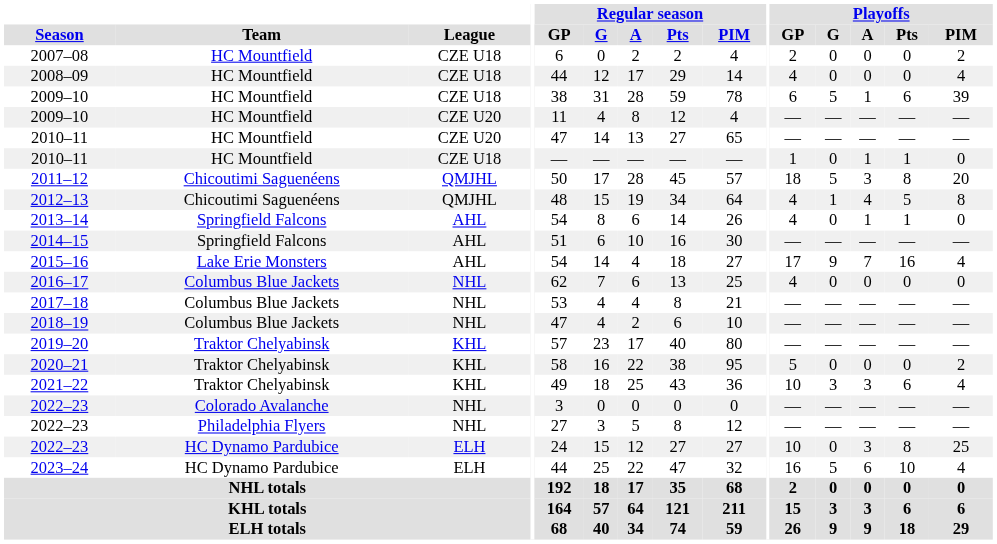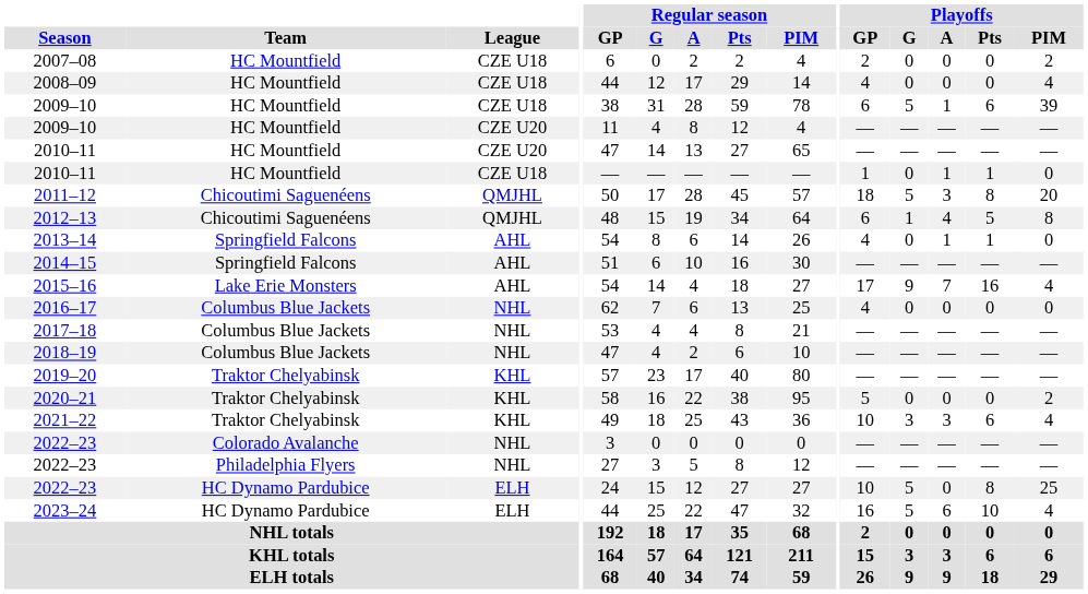 <table border="0" cellpadding="1" cellspacing="0" style="text-align:center; width:60em">
 <tr bgcolor="#e0e0e0">
 <th colspan="3" bgcolor="#ffffff"></th>
 <th rowspan="99" bgcolor="#ffffff"></th>
 <th colspan="5"><a href='#'>Regular season</a></th>
 <th rowspan="99" bgcolor="#ffffff"></th>
 <th colspan="5"><a href='#'>Playoffs</a></th>
 </tr>
 <tr bgcolor="#e0e0e0">
 <th><a href='#'>Season</a></th>
 <th>Team</th>
 <th>League</th>
 <th>GP</th>
 <th><a href='#'>G</a></th>
 <th><a href='#'>A</a></th>
 <th><a href='#'>Pts</a></th>
 <th><a href='#'>PIM</a></th>
 <th>GP</th>
 <th>G</th>
 <th>A</th>
 <th>Pts</th>
 <th>PIM</th>
 </tr>
 <tr>
 <td>2007–08</td>
 <td><a href='#'>HC Mountfield</a></td>
 <td>CZE U18</td>
 <td>6</td>
 <td>0</td>
 <td>2</td>
 <td>2</td>
 <td>4</td>
 <td>2</td>
 <td>0</td>
 <td>0</td>
 <td>0</td>
 <td>2</td>
 </tr>
 <tr bgcolor="#f0f0f0">
 <td>2008–09</td>
 <td>HC Mountfield</td>
 <td>CZE U18</td>
 <td>44</td>
 <td>12</td>
 <td>17</td>
 <td>29</td>
 <td>14</td>
 <td>4</td>
 <td>0</td>
 <td>0</td>
 <td>0</td>
 <td>4</td>
 </tr>
 <tr>
 <td>2009–10</td>
 <td>HC Mountfield</td>
 <td>CZE U18</td>
 <td>38</td>
 <td>31</td>
 <td>28</td>
 <td>59</td>
 <td>78</td>
 <td>6</td>
 <td>5</td>
 <td>1</td>
 <td>6</td>
 <td>39</td>
 </tr>
 <tr bgcolor="#f0f0f0">
 <td>2009–10</td>
 <td>HC Mountfield</td>
 <td>CZE U20</td>
 <td>11</td>
 <td>4</td>
 <td>8</td>
 <td>12</td>
 <td>4</td>
 <td>—</td>
 <td>—</td>
 <td>—</td>
 <td>—</td>
 <td>—</td>
 </tr>
 <tr>
 <td>2010–11</td>
 <td>HC Mountfield</td>
 <td>CZE U20</td>
 <td>47</td>
 <td>14</td>
 <td>13</td>
 <td>27</td>
 <td>65</td>
 <td>—</td>
 <td>—</td>
 <td>—</td>
 <td>—</td>
 <td>—</td>
 </tr>
 <tr bgcolor="#f0f0f0">
 <td>2010–11</td>
 <td>HC Mountfield</td>
 <td>CZE U18</td>
 <td>—</td>
 <td>—</td>
 <td>—</td>
 <td>—</td>
 <td>—</td>
 <td>1</td>
 <td>0</td>
 <td>1</td>
 <td>1</td>
 <td>0</td>
 </tr>
 <tr>
 <td><a href='#'>2011–12</a></td>
 <td><a href='#'>Chicoutimi Saguenéens</a></td>
 <td><a href='#'>QMJHL</a></td>
 <td>50</td>
 <td>17</td>
 <td>28</td>
 <td>45</td>
 <td>57</td>
 <td>18</td>
 <td>5</td>
 <td>3</td>
 <td>8</td>
 <td>20</td>
 </tr>
 <tr bgcolor="#f0f0f0">
 <td><a href='#'>2012–13</a></td>
 <td>Chicoutimi Saguenéens</td>
 <td>QMJHL</td>
 <td>48</td>
 <td>15</td>
 <td>19</td>
 <td>34</td>
 <td>64</td>
-<td>4</td>
+<td>6</td>
 <td>1</td>
 <td>4</td>
 <td>5</td>
 <td>8</td>
 </tr>
 <tr>
 <td><a href='#'>2013–14</a></td>
 <td><a href='#'>Springfield Falcons</a></td>
 <td><a href='#'>AHL</a></td>
 <td>54</td>
 <td>8</td>
 <td>6</td>
 <td>14</td>
 <td>26</td>
 <td>4</td>
 <td>0</td>
 <td>1</td>
 <td>1</td>
 <td>0</td>
 </tr>
 <tr bgcolor="#f0f0f0">
 <td><a href='#'>2014–15</a></td>
 <td>Springfield Falcons</td>
 <td>AHL</td>
 <td>51</td>
 <td>6</td>
 <td>10</td>
 <td>16</td>
 <td>30</td>
 <td>—</td>
 <td>—</td>
 <td>—</td>
 <td>—</td>
 <td>—</td>
 </tr>
 <tr>
 <td><a href='#'>2015–16</a></td>
 <td><a href='#'>Lake Erie Monsters</a></td>
 <td>AHL</td>
 <td>54</td>
 <td>14</td>
 <td>4</td>
 <td>18</td>
 <td>27</td>
 <td>17</td>
 <td>9</td>
 <td>7</td>
 <td>16</td>
 <td>4</td>
 </tr>
 <tr bgcolor="#f0f0f0">
 <td><a href='#'>2016–17</a></td>
 <td><a href='#'>Columbus Blue Jackets</a></td>
 <td><a href='#'>NHL</a></td>
 <td>62</td>
 <td>7</td>
 <td>6</td>
 <td>13</td>
 <td>25</td>
 <td>4</td>
 <td>0</td>
 <td>0</td>
 <td>0</td>
 <td>0</td>
 </tr>
 <tr>
 <td><a href='#'>2017–18</a></td>
 <td>Columbus Blue Jackets</td>
 <td>NHL</td>
 <td>53</td>
 <td>4</td>
 <td>4</td>
 <td>8</td>
 <td>21</td>
 <td>—</td>
 <td>—</td>
 <td>—</td>
 <td>—</td>
 <td>—</td>
 </tr>
 <tr bgcolor="#f0f0f0">
 <td><a href='#'>2018–19</a></td>
 <td>Columbus Blue Jackets</td>
 <td>NHL</td>
 <td>47</td>
 <td>4</td>
 <td>2</td>
 <td>6</td>
 <td>10</td>
 <td>—</td>
 <td>—</td>
 <td>—</td>
 <td>—</td>
 <td>—</td>
 </tr>
 <tr>
 <td><a href='#'>2019–20</a></td>
 <td><a href='#'>Traktor Chelyabinsk</a></td>
 <td><a href='#'>KHL</a></td>
 <td>57</td>
 <td>23</td>
 <td>17</td>
 <td>40</td>
 <td>80</td>
 <td>—</td>
 <td>—</td>
 <td>—</td>
 <td>—</td>
 <td>—</td>
 </tr>
 <tr bgcolor="#f0f0f0">
 <td><a href='#'>2020–21</a></td>
 <td>Traktor Chelyabinsk</td>
 <td>KHL</td>
 <td>58</td>
 <td>16</td>
 <td>22</td>
 <td>38</td>
 <td>95</td>
 <td>5</td>
 <td>0</td>
 <td>0</td>
 <td>0</td>
 <td>2</td>
 </tr>
 <tr>
 <td><a href='#'>2021–22</a></td>
 <td>Traktor Chelyabinsk</td>
 <td>KHL</td>
 <td>49</td>
 <td>18</td>
 <td>25</td>
 <td>43</td>
 <td>36</td>
 <td>10</td>
 <td>3</td>
 <td>3</td>
 <td>6</td>
 <td>4</td>
 </tr>
 <tr bgcolor="#f0f0f0">
 <td><a href='#'>2022–23</a></td>
 <td><a href='#'>Colorado Avalanche</a></td>
 <td>NHL</td>
 <td>3</td>
 <td>0</td>
 <td>0</td>
 <td>0</td>
 <td>0</td>
 <td>—</td>
 <td>—</td>
 <td>—</td>
 <td>—</td>
 <td>—</td>
 </tr>
 <tr>
 <td>2022–23</td>
 <td><a href='#'>Philadelphia Flyers</a></td>
 <td>NHL</td>
 <td>27</td>
 <td>3</td>
 <td>5</td>
 <td>8</td>
 <td>12</td>
 <td>—</td>
 <td>—</td>
 <td>—</td>
 <td>—</td>
 <td>—</td>
 </tr>
 <tr bgcolor="#f0f0f0">
 <td><a href='#'>2022–23</a></td>
 <td><a href='#'>HC Dynamo Pardubice</a></td>
 <td><a href='#'>ELH</a></td>
 <td>24</td>
 <td>15</td>
 <td>12</td>
 <td>27</td>
 <td>27</td>
 <td>10</td>
+<td>5</td>
 <td>0</td>
-<td>3</td>
 <td>8</td>
 <td>25</td>
 </tr>
 <tr>
 <td><a href='#'>2023–24</a></td>
 <td>HC Dynamo Pardubice</td>
 <td>ELH</td>
 <td>44</td>
 <td>25</td>
 <td>22</td>
 <td>47</td>
 <td>32</td>
 <td>16</td>
 <td>5</td>
 <td>6</td>
 <td>10</td>
 <td>4</td>
 </tr>
 <tr bgcolor="#e0e0e0">
 <th colspan="3">NHL totals</th>
 <th>192</th>
 <th>18</th>
 <th>17</th>
 <th>35</th>
 <th>68</th>
 <th>2</th>
 <th>0</th>
 <th>0</th>
 <th>0</th>
 <th>0</th>
 </tr>
 <tr bgcolor="#e0e0e0">
 <th colspan="3">KHL totals</th>
 <th>164</th>
 <th>57</th>
 <th>64</th>
 <th>121</th>
 <th>211</th>
 <th>15</th>
 <th>3</th>
 <th>3</th>
 <th>6</th>
 <th>6</th>
 </tr>
 <tr bgcolor="#e0e0e0">
 <th colspan="3">ELH totals</th>
 <th>68</th>
 <th>40</th>
 <th>34</th>
 <th>74</th>
 <th>59</th>
 <th>26</th>
 <th>9</th>
 <th>9</th>
 <th>18</th>
 <th>29</th>
 </tr>
 </table>
